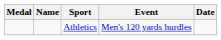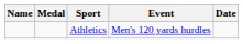 <table class="wikitable sortable" style="font-size: 95%;">
 <tr>
+<th>Name</th>
 <th>Medal</th>
-<th>Name</th>
 <th>Sport</th>
 <th>Event</th>
 <th>Date</th>
 </tr>
 <tr>
 <td></td>
 <td></td>
 <td><a href='#'>Athletics</a></td>
 <td><a href='#'>Men's 120 yards hurdles</a></td>
 <td></td>
 </tr>
 </table>
